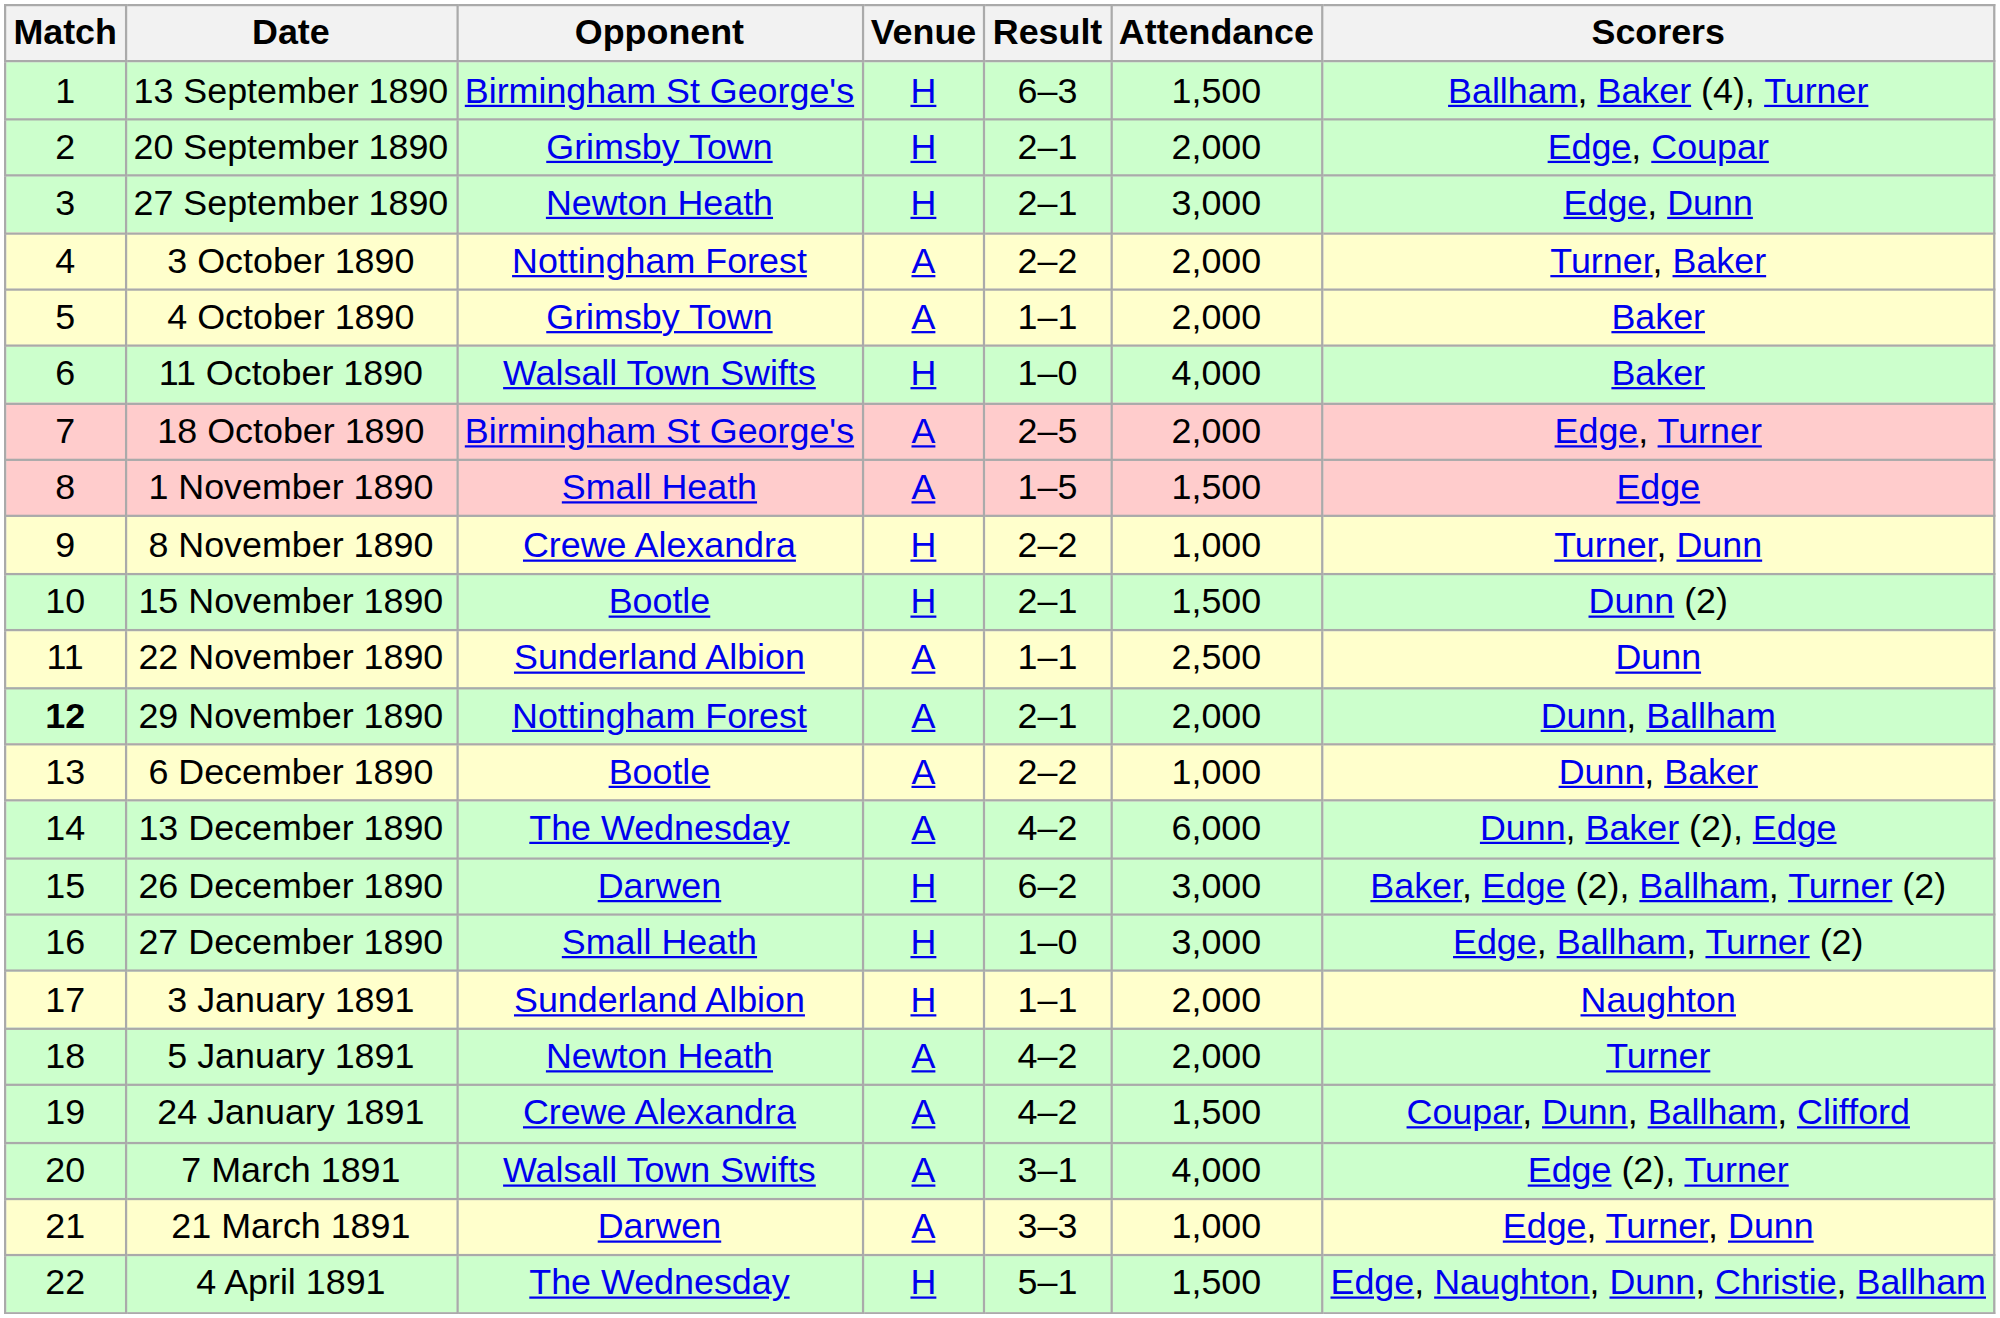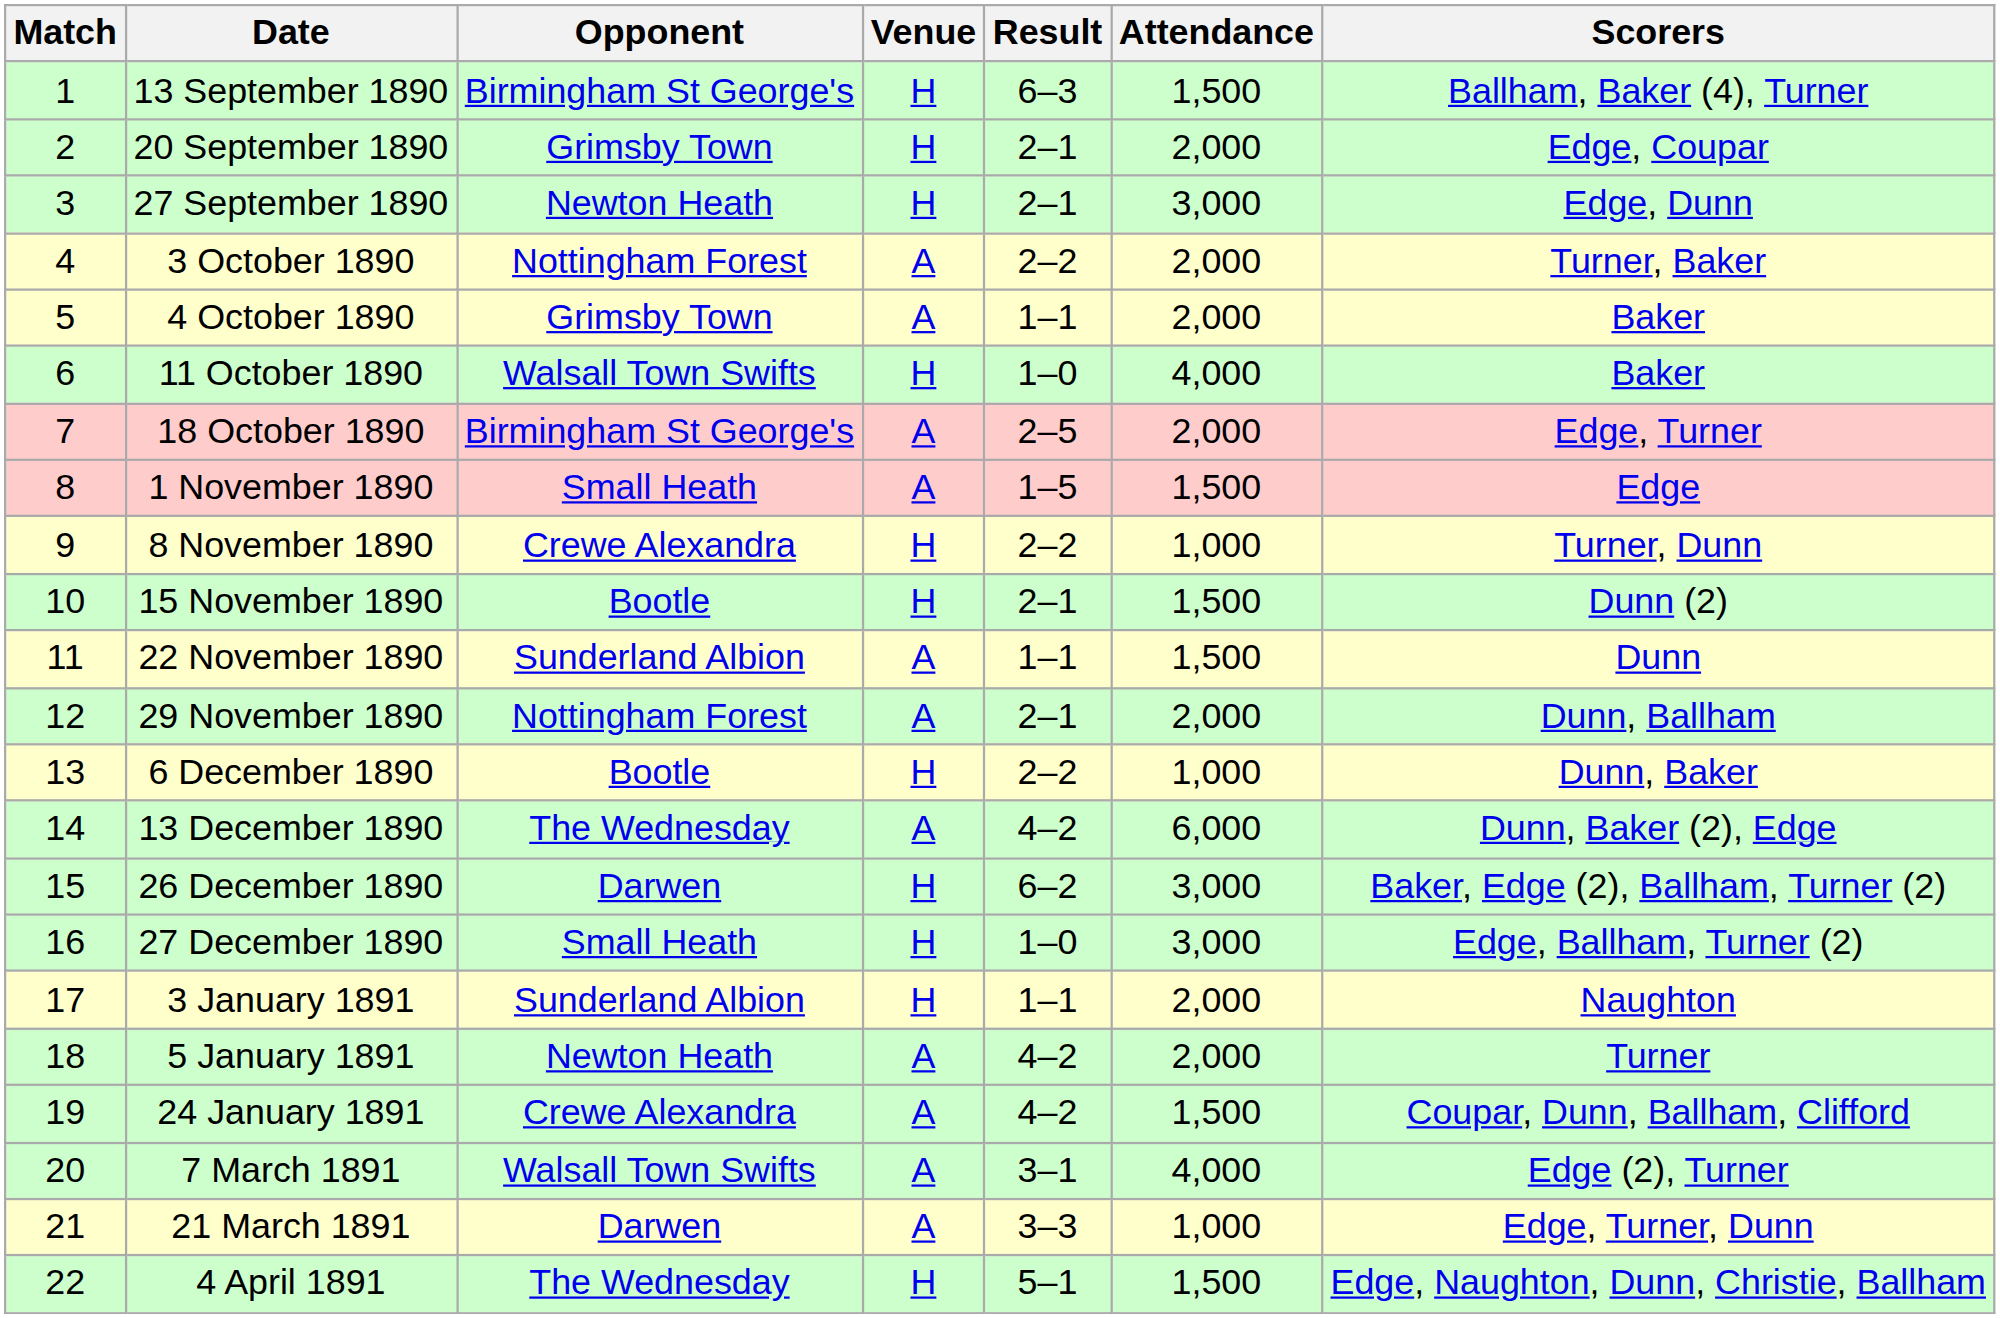 <table class="wikitable" style="font-size:100%; text-align:center">
 <tr>
 <th>Match</th>
 <th>Date</th>
 <th>Opponent</th>
 <th>Venue</th>
 <th>Result</th>
 <th>Attendance</th>
 <th>Scorers</th>
 </tr>
 <tr style="background-color: #CCFFCC;">
 <td>1</td>
 <td>13 September 1890</td>
 <td><a href='#'>Birmingham St George's</a></td>
 <td><a href='#'>H</a></td>
 <td>6–3</td>
 <td>1,500</td>
 <td><a href='#'>Ballham</a>, <a href='#'>Baker</a> (4), <a href='#'>Turner</a></td>
 </tr>
 <tr style="background-color: #CCFFCC;">
 <td>2</td>
 <td>20 September 1890</td>
 <td><a href='#'>Grimsby Town</a></td>
 <td><a href='#'>H</a></td>
 <td>2–1</td>
 <td>2,000</td>
 <td><a href='#'>Edge</a>, <a href='#'>Coupar</a></td>
 </tr>
 <tr style="background-color: #CCFFCC;">
 <td>3</td>
 <td>27 September 1890</td>
 <td><a href='#'>Newton Heath</a></td>
 <td><a href='#'>H</a></td>
 <td>2–1</td>
 <td>3,000</td>
 <td><a href='#'>Edge</a>, <a href='#'>Dunn</a></td>
 </tr>
 <tr style="background-color: #FFFFCC;">
 <td>4</td>
 <td>3 October 1890</td>
 <td><a href='#'>Nottingham Forest</a></td>
 <td><a href='#'>A</a></td>
 <td>2–2</td>
 <td>2,000</td>
 <td><a href='#'>Turner</a>, <a href='#'>Baker</a></td>
 </tr>
 <tr style="background-color: #FFFFCC;">
 <td>5</td>
 <td>4 October 1890</td>
 <td><a href='#'>Grimsby Town</a></td>
 <td><a href='#'>A</a></td>
 <td>1–1</td>
 <td>2,000</td>
 <td><a href='#'>Baker</a></td>
 </tr>
 <tr style="background-color: #CCFFCC;">
 <td>6</td>
 <td>11 October 1890</td>
 <td><a href='#'>Walsall Town Swifts</a></td>
 <td><a href='#'>H</a></td>
 <td>1–0</td>
 <td>4,000</td>
 <td><a href='#'>Baker</a></td>
 </tr>
 <tr style="background-color: #FFCCCC;">
 <td>7</td>
 <td>18 October 1890</td>
 <td><a href='#'>Birmingham St George's</a></td>
 <td><a href='#'>A</a></td>
 <td>2–5</td>
 <td>2,000</td>
 <td><a href='#'>Edge</a>, <a href='#'>Turner</a></td>
 </tr>
 <tr style="background-color: #FFCCCC;">
 <td>8</td>
 <td>1 November 1890</td>
 <td><a href='#'>Small Heath</a></td>
 <td><a href='#'>A</a></td>
 <td>1–5</td>
 <td>1,500</td>
 <td><a href='#'>Edge</a></td>
 </tr>
 <tr style="background-color: #FFFFCC;">
 <td>9</td>
 <td>8 November 1890</td>
 <td><a href='#'>Crewe Alexandra</a></td>
 <td><a href='#'>H</a></td>
 <td>2–2</td>
 <td>1,000</td>
 <td><a href='#'>Turner</a>, <a href='#'>Dunn</a></td>
 </tr>
 <tr style="background-color: #CCFFCC;">
 <td>10</td>
 <td>15 November 1890</td>
 <td><a href='#'>Bootle</a></td>
 <td><a href='#'>H</a></td>
 <td>2–1</td>
 <td>1,500</td>
 <td><a href='#'>Dunn</a> (2)</td>
 </tr>
 <tr style="background-color: #FFFFCC;">
 <td>11</td>
 <td>22 November 1890</td>
 <td><a href='#'>Sunderland Albion</a></td>
 <td><a href='#'>A</a></td>
 <td>1–1</td>
-<td>2,500</td>
+<td>1,500</td>
 <td><a href='#'>Dunn</a></td>
 </tr>
 <tr style="background-color: #CCFFCC;">
-<td><strong>12</strong></td>
+<td>12</td>
 <td>29 November 1890</td>
 <td><a href='#'>Nottingham Forest</a></td>
 <td><a href='#'>A</a></td>
 <td>2–1</td>
 <td>2,000</td>
 <td><a href='#'>Dunn</a>, <a href='#'>Ballham</a></td>
 </tr>
 <tr style="background-color: #FFFFCC;">
 <td>13</td>
 <td>6 December 1890</td>
 <td><a href='#'>Bootle</a></td>
-<td><a href='#'>A</a></td>
+<td><a href='#'>H</a></td>
 <td>2–2</td>
 <td>1,000</td>
 <td><a href='#'>Dunn</a>, <a href='#'>Baker</a></td>
 </tr>
 <tr style="background-color: #CCFFCC;">
 <td>14</td>
 <td>13 December 1890</td>
 <td><a href='#'>The Wednesday</a></td>
 <td><a href='#'>A</a></td>
 <td>4–2</td>
 <td>6,000</td>
 <td><a href='#'>Dunn</a>, <a href='#'>Baker</a> (2), <a href='#'>Edge</a></td>
 </tr>
 <tr style="background-color: #CCFFCC;">
 <td>15</td>
 <td>26 December 1890</td>
 <td><a href='#'>Darwen</a></td>
 <td><a href='#'>H</a></td>
 <td>6–2</td>
 <td>3,000</td>
 <td><a href='#'>Baker</a>, <a href='#'>Edge</a> (2), <a href='#'>Ballham</a>, <a href='#'>Turner</a> (2)</td>
 </tr>
 <tr style="background-color: #CCFFCC;">
 <td>16</td>
 <td>27 December 1890</td>
 <td><a href='#'>Small Heath</a></td>
 <td><a href='#'>H</a></td>
 <td>1–0</td>
 <td>3,000</td>
 <td><a href='#'>Edge</a>, <a href='#'>Ballham</a>, <a href='#'>Turner</a> (2)</td>
 </tr>
 <tr style="background-color: #FFFFCC;">
 <td>17</td>
 <td>3 January 1891</td>
 <td><a href='#'>Sunderland Albion</a></td>
 <td><a href='#'>H</a></td>
 <td>1–1</td>
 <td>2,000</td>
 <td><a href='#'>Naughton</a></td>
 </tr>
 <tr style="background-color: #CCFFCC;">
 <td>18</td>
 <td>5 January 1891</td>
 <td><a href='#'>Newton Heath</a></td>
 <td><a href='#'>A</a></td>
 <td>4–2</td>
 <td>2,000</td>
 <td><a href='#'>Turner</a></td>
 </tr>
 <tr style="background-color: #CCFFCC;">
 <td>19</td>
 <td>24 January 1891</td>
 <td><a href='#'>Crewe Alexandra</a></td>
 <td><a href='#'>A</a></td>
 <td>4–2</td>
 <td>1,500</td>
 <td><a href='#'>Coupar</a>, <a href='#'>Dunn</a>, <a href='#'>Ballham</a>, <a href='#'>Clifford</a></td>
 </tr>
 <tr style="background-color: #CCFFCC;">
 <td>20</td>
 <td>7 March 1891</td>
 <td><a href='#'>Walsall Town Swifts</a></td>
 <td><a href='#'>A</a></td>
 <td>3–1</td>
 <td>4,000</td>
 <td><a href='#'>Edge</a> (2), <a href='#'>Turner</a></td>
 </tr>
 <tr style="background-color: #FFFFCC;">
 <td>21</td>
 <td>21 March 1891</td>
 <td><a href='#'>Darwen</a></td>
 <td><a href='#'>A</a></td>
 <td>3–3</td>
 <td>1,000</td>
 <td><a href='#'>Edge</a>, <a href='#'>Turner</a>, <a href='#'>Dunn</a></td>
 </tr>
 <tr style="background-color: #CCFFCC;">
 <td>22</td>
 <td>4 April 1891</td>
 <td><a href='#'>The Wednesday</a></td>
 <td><a href='#'>H</a></td>
 <td>5–1</td>
 <td>1,500</td>
 <td><a href='#'>Edge</a>, <a href='#'>Naughton</a>, <a href='#'>Dunn</a>, <a href='#'>Christie</a>, <a href='#'>Ballham</a></td>
 </tr>
 </table>
